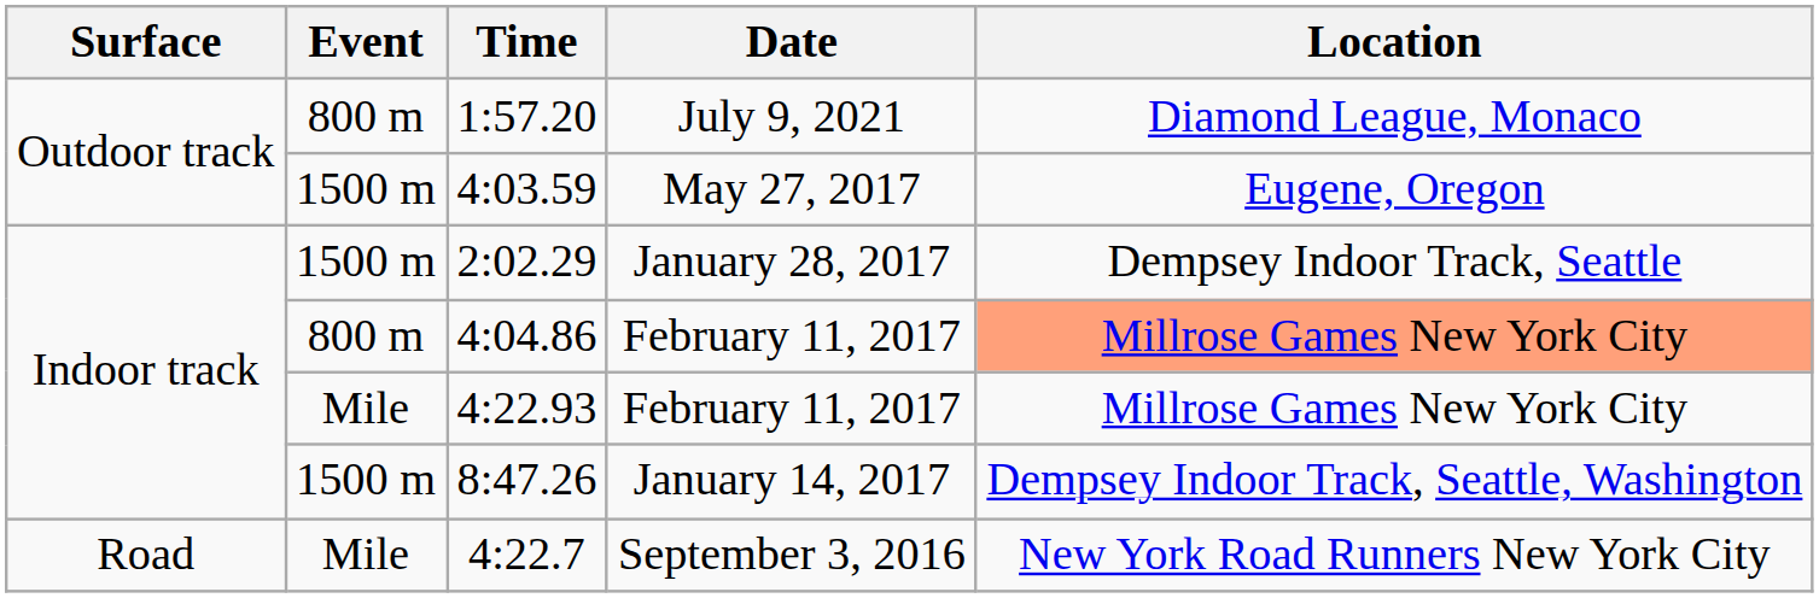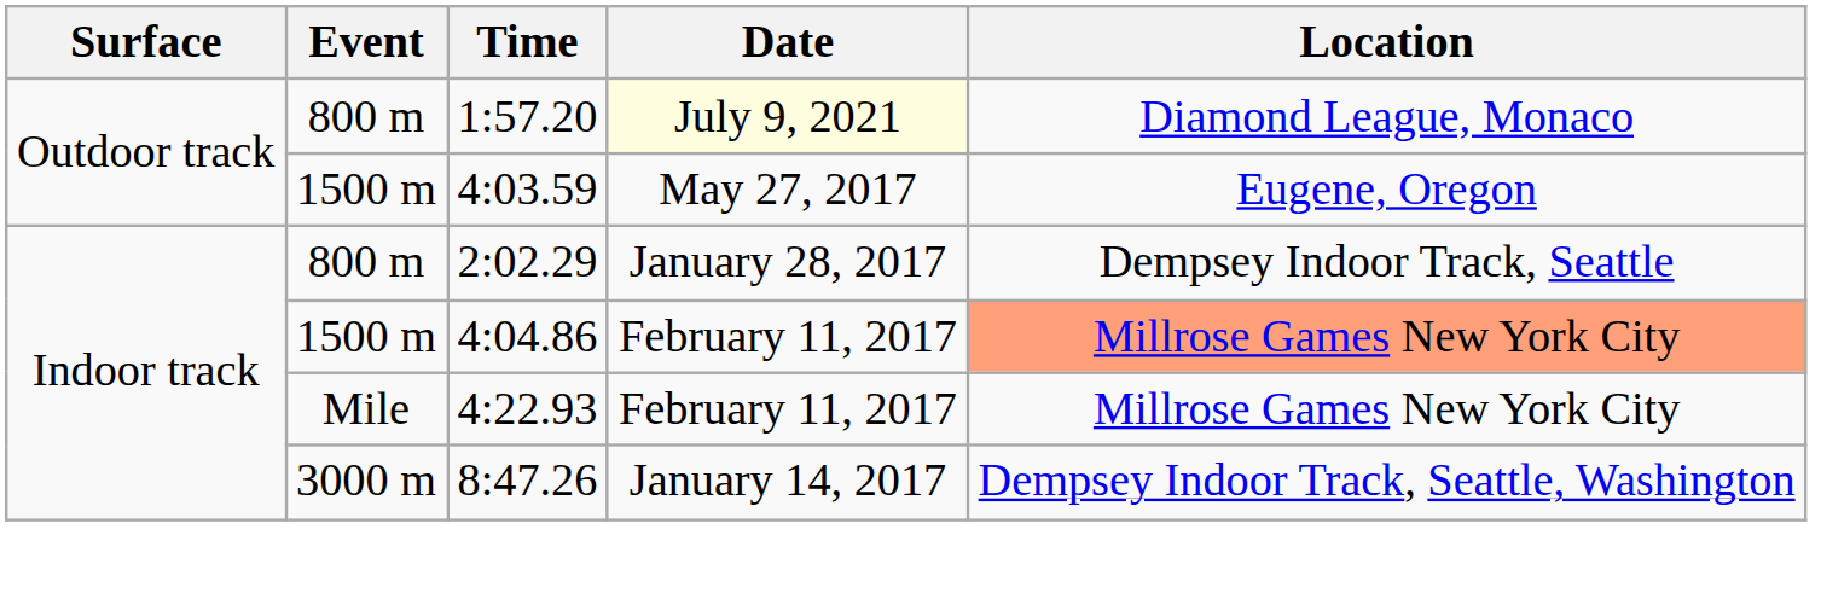 <table class="wikitable">
 <tr>
 <th>Surface</th>
 <th>Event</th>
 <th>Time</th>
 <th>Date</th>
 <th>Location</th>
 </tr>
 <tr>
 <td rowspan=2 style="text-align:center">Outdoor track</td>
 <td style="text-align:center">800 m</td>
 <td style="text-align:center">1:57.20</td>
-<td style="text-align:center">July 9, 2021</td>
+<td style="background: lightyellow; text-align:center">July 9, 2021</td>
 <td style="text-align:center"><a href='#'>Diamond League, Monaco</a></td>
 </tr>
 <tr>
 <td style="text-align:center">1500 m</td>
 <td style="text-align:center">4:03.59</td>
 <td style="text-align:center">May 27, 2017</td>
 <td style="text-align:center"><a href='#'>Eugene, Oregon</a></td>
 </tr>
 <tr>
 <td rowspan="4" style="text-align:center">Indoor track</td>
-<td style="text-align:center">1500 m</td>
+<td style="text-align:center">800 m</td>
 <td style="text-align:center">2:02.29</td>
 <td style="text-align:center">January 28, 2017</td>
 <td style="text-align:center">Dempsey Indoor Track, <a href='#'>Seattle</a></td>
 </tr>
 <tr>
-<td style="text-align:center">800 m</td>
+<td style="text-align:center">1500 m</td>
 <td style="text-align:center">4:04.86</td>
 <td style="text-align:center">February 11, 2017</td>
 <td style="background: lightsalmon; text-align:center"><a href='#'>Millrose Games</a> New York City</td>
 </tr>
 <tr>
 <td style="text-align:center">Mile</td>
 <td style="text-align:center">4:22.93</td>
 <td style="text-align:center">February 11, 2017</td>
 <td style="text-align:center"><a href='#'>Millrose Games</a> New York City</td>
 </tr>
 <tr>
-<td style="text-align:center">1500 m</td>
+<td style="text-align:center">3000 m</td>
 <td style="text-align:center">8:47.26</td>
 <td style="text-align:center">January 14, 2017</td>
 <td style="text-align:center"><a href='#'>Dempsey Indoor Track</a>, <a href='#'>Seattle, Washington</a></td>
 </tr>
-<tr>
-<td rowspan=1 style="text-align:center">Road</td>
-<td style="text-align:center">Mile</td>
-<td style="text-align:center">4:22.7</td>
-<td style="text-align:center">September 3, 2016</td>
-<td style="text-align:center"><a href='#'>New York Road Runners</a> New York City</td>
-</tr>
 </table>
